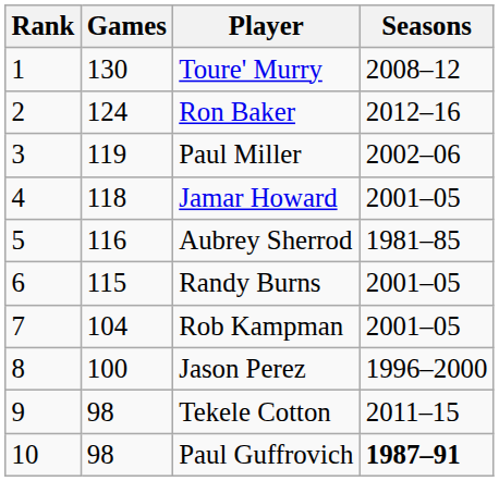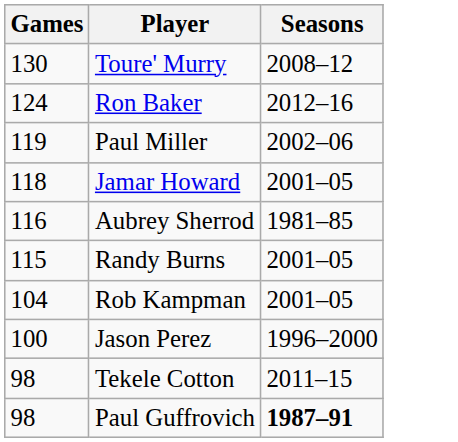 <table class="wikitable">
 <tr>
-<th>Rank</th>
 <th>Games</th>
 <th>Player</th>
 <th>Seasons</th>
 </tr>
 <tr>
-<td>1</td>
 <td>130</td>
 <td><a href='#'>Toure' Murry</a></td>
 <td>2008–12</td>
 </tr>
 <tr>
-<td>2</td>
 <td>124</td>
 <td><a href='#'>Ron Baker</a></td>
 <td>2012–16</td>
 </tr>
 <tr>
-<td>3</td>
 <td>119</td>
 <td>Paul Miller</td>
 <td>2002–06</td>
 </tr>
 <tr>
-<td>4</td>
 <td>118</td>
 <td><a href='#'>Jamar Howard</a></td>
 <td>2001–05</td>
 </tr>
 <tr>
-<td>5</td>
 <td>116</td>
 <td>Aubrey Sherrod</td>
 <td>1981–85</td>
 </tr>
 <tr>
-<td>6</td>
 <td>115</td>
 <td>Randy Burns</td>
 <td>2001–05</td>
 </tr>
 <tr>
-<td>7</td>
 <td>104</td>
 <td>Rob Kampman</td>
 <td>2001–05</td>
 </tr>
 <tr>
-<td>8</td>
 <td>100</td>
 <td>Jason Perez</td>
 <td>1996–2000</td>
 </tr>
 <tr>
-<td>9</td>
 <td>98</td>
 <td>Tekele Cotton</td>
 <td>2011–15</td>
 </tr>
 <tr>
-<td>10</td>
 <td>98</td>
 <td>Paul Guffrovich</td>
 <td><strong>1987–91</strong></td>
 </tr>
 </table>
